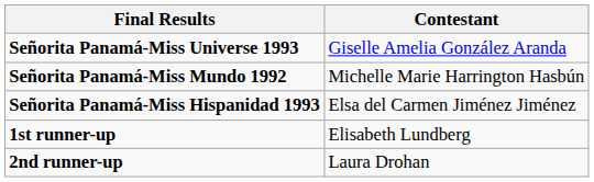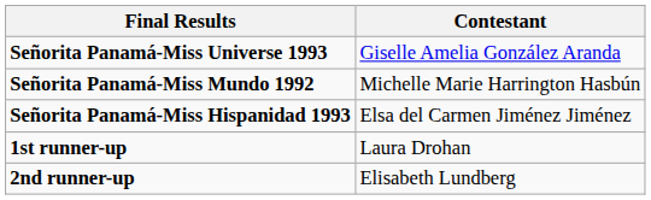 <table class="wikitable">
 <tr>
 <th>Final Results</th>
 <th>Contestant</th>
 </tr>
 <tr>
 <td><strong>Señorita Panamá-Miss Universe 1993</strong></td>
 <td><a href='#'>Giselle Amelia González Aranda</a></td>
 </tr>
 <tr>
 <td><strong>Señorita Panamá-Miss Mundo 1992</strong></td>
 <td>Michelle Marie Harrington Hasbún</td>
 </tr>
 <tr>
 <td><strong>Señorita Panamá-Miss Hispanidad 1993</strong></td>
 <td>Elsa del Carmen Jiménez Jiménez</td>
 </tr>
 <tr>
 <td><strong>1st runner-up</strong></td>
-<td>Elisabeth Lundberg</td>
+<td>Laura Drohan</td>
 </tr>
 <tr>
 <td><strong>2nd runner-up</strong></td>
-<td>Laura Drohan</td>
+<td>Elisabeth Lundberg</td>
 </tr>
 </table>
